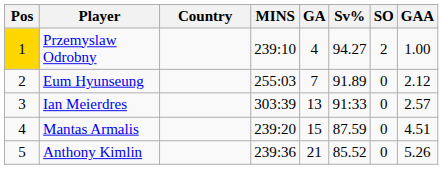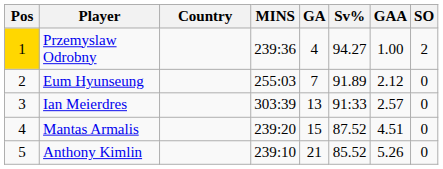 <table class="wikitable sortable" style="text-align: center;">
 <tr>
 <th width=30>Pos</th>
 <th width=120>Player</th>
 <th width=90>Country</th>
 <th width=20>MINS</th>
 <th width=20>GA</th>
 <th width=20>Sv%</th>
+<th width=20>GAA</th>
 <th width=20>SO</th>
-<th width=20>GAA</th>
 </tr>
 <tr>
 <td style="background: gold;">1</td>
 <td align=left><a href='#'>Przemyslaw Odrobny</a></td>
 <td align=left></td>
-<td>239:10</td>
+<td>239:36</td>
 <td>4</td>
 <td>94.27</td>
+<td>1.00</td>
 <td>2</td>
-<td>1.00</td>
 </tr>
 <tr>
 <td>2</td>
 <td align=left><a href='#'>Eum Hyunseung</a></td>
 <td align=left></td>
 <td>255:03</td>
 <td>7</td>
 <td>91.89</td>
+<td>2.12</td>
 <td>0</td>
-<td>2.12</td>
 </tr>
 <tr>
 <td>3</td>
 <td align=left><a href='#'>Ian Meierdres</a></td>
 <td align=left></td>
 <td>303:39</td>
 <td>13</td>
 <td>91:33</td>
+<td>2.57</td>
 <td>0</td>
-<td>2.57</td>
 </tr>
 <tr>
 <td>4</td>
 <td align=left><a href='#'>Mantas Armalis</a></td>
 <td align=left></td>
 <td>239:20</td>
 <td>15</td>
-<td>87.59</td>
+<td>87.52</td>
+<td>4.51</td>
 <td>0</td>
-<td>4.51</td>
 </tr>
 <tr>
 <td>5</td>
 <td align=left><a href='#'>Anthony Kimlin</a></td>
 <td align=left></td>
-<td>239:36</td>
+<td>239:10</td>
 <td>21</td>
 <td>85.52</td>
+<td>5.26</td>
 <td>0</td>
-<td>5.26</td>
 </tr>
 </table>
